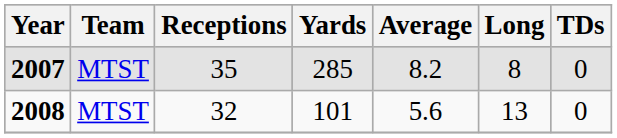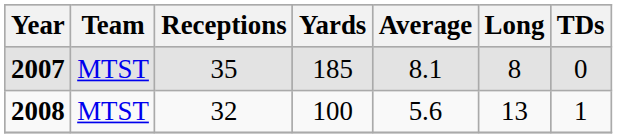 <table class="wikitable" style="text-align:center;">
 <tr>
 <th>Year</th>
 <th>Team</th>
 <th>Receptions</th>
 <th>Yards</th>
 <th>Average</th>
 <th>Long</th>
 <th>TDs</th>
 </tr>
 <tr style="background:#e3e3e3;">
 <td><strong>2007</strong></td>
 <td><a href='#'>MTST</a></td>
 <td>35</td>
-<td>285</td>
-<td>8.2</td>
+<td>185</td>
+<td>8.1</td>
 <td>8</td>
 <td>0</td>
 </tr>
 <tr>
 <td><strong>2008</strong></td>
 <td><a href='#'>MTST</a></td>
 <td>32</td>
-<td>101</td>
+<td>100</td>
 <td>5.6</td>
 <td>13</td>
-<td>0</td>
+<td>1</td>
 </tr>
 <tr style="background:#e3e3e3;"|>
 </tr>
 </table>
